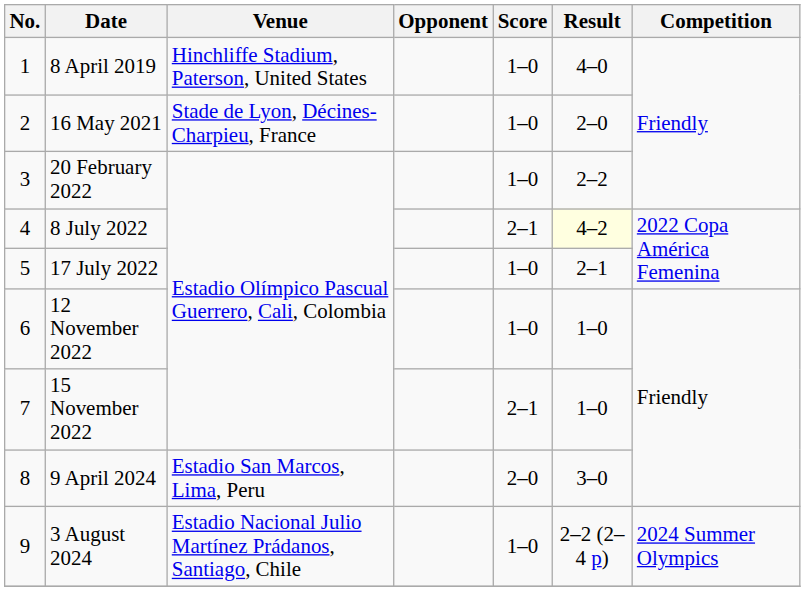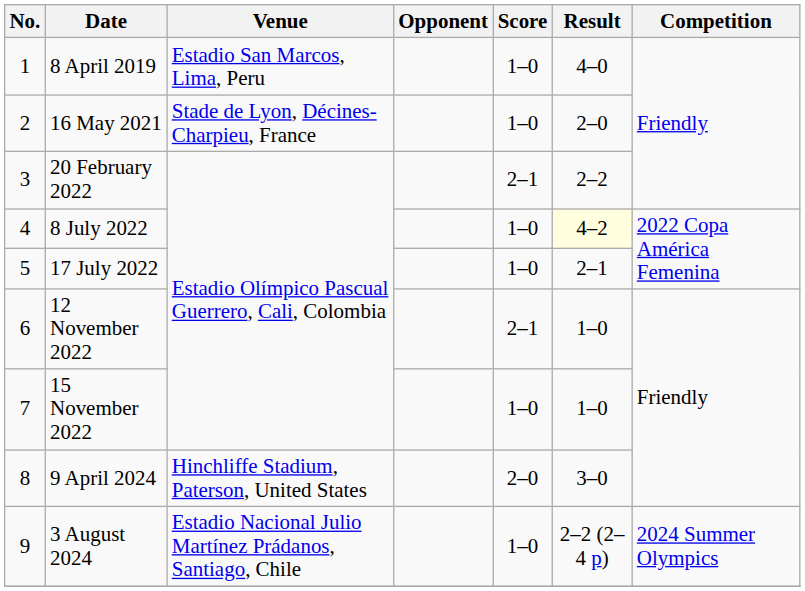 <table class="wikitable sortable">
 <tr>
 <th scope="col">No.</th>
 <th scope="col">Date</th>
 <th scope="col">Venue</th>
 <th scope="col">Opponent</th>
 <th scope="col">Score</th>
 <th scope="col">Result</th>
 <th scope="col">Competition</th>
 </tr>
 <tr>
 <td align="center">1</td>
 <td>8 April 2019</td>
-<td><a href='#'>Hinchliffe Stadium</a>, <a href='#'>Paterson</a>, United States</td>
+<td><a href='#'>Estadio San Marcos</a>, <a href='#'>Lima</a>, Peru</td>
 <td></td>
 <td align="center">1–0</td>
 <td align="center">4–0</td>
 <td rowspan=3><a href='#'>Friendly</a></td>
 </tr>
 <tr>
 <td align="center">2</td>
 <td>16 May 2021</td>
 <td><a href='#'>Stade de Lyon</a>, <a href='#'>Décines-Charpieu</a>, France</td>
 <td></td>
 <td align="center">1–0</td>
 <td align="center">2–0</td>
 </tr>
 <tr>
 <td align="center">3</td>
 <td>20 February 2022</td>
 <td rowspan=5><a href='#'>Estadio Olímpico Pascual Guerrero</a>, <a href='#'>Cali</a>, Colombia</td>
 <td></td>
-<td align="center">1–0</td>
+<td align="center">2–1</td>
 <td align="center">2–2</td>
 </tr>
 <tr>
 <td align="center">4</td>
 <td>8 July 2022</td>
 <td></td>
-<td align="center">2–1</td>
+<td align="center">1–0</td>
 <td align="center" style="background: lightyellow;">4–2</td>
 <td rowspan=2><a href='#'>2022 Copa América Femenina</a></td>
 </tr>
 <tr>
 <td align="center">5</td>
 <td>17 July 2022</td>
 <td></td>
 <td align="center">1–0</td>
 <td align="center">2–1</td>
 </tr>
 <tr>
 <td align="center">6</td>
 <td>12 November 2022</td>
 <td></td>
-<td align="center">1–0</td>
+<td align="center">2–1</td>
 <td align="center">1–0</td>
 <td rowspan=3>Friendly</td>
 </tr>
 <tr>
 <td align="center">7</td>
 <td>15 November 2022</td>
 <td></td>
-<td align="center">2–1</td>
+<td align="center">1–0</td>
 <td align="center">1–0</td>
 </tr>
 <tr>
 <td align="center">8</td>
 <td>9 April 2024</td>
-<td><a href='#'>Estadio San Marcos</a>, <a href='#'>Lima</a>, Peru</td>
+<td><a href='#'>Hinchliffe Stadium</a>, <a href='#'>Paterson</a>, United States</td>
 <td></td>
 <td align="center">2–0</td>
 <td align="center">3–0</td>
 </tr>
 <tr>
 <td align="center">9</td>
 <td>3 August 2024</td>
 <td><a href='#'>Estadio Nacional Julio Martínez Prádanos</a>, <a href='#'>Santiago</a>, Chile</td>
 <td></td>
 <td align="center">1–0</td>
 <td align="center">2–2  (2–4 <a href='#'>p</a>)</td>
 <td><a href='#'>2024 Summer Olympics</a></td>
 </tr>
 <tr>
 </tr>
 </table>
